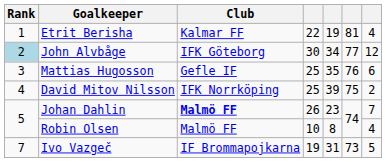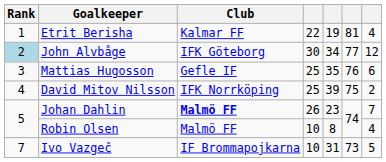 <table class="wikitable sortable" style="text-align:center">
 <tr>
 <th>Rank</th>
 <th>Goalkeeper</th>
 <th>Club<br></th>
 <th></th>
 <th></th>
 <th></th>
 <th></th>
 </tr>
 <tr>
 <td>1</td>
 <td align="left"> <a href='#'>Etrit Berisha</a></td>
 <td align="left"><a href='#'>Kalmar FF</a></td>
 <td>22</td>
 <td>19</td>
 <td>81</td>
 <td>4</td>
 </tr>
 <tr>
 <td style="background: lightblue;">2</td>
 <td align="left"> <a href='#'>John Alvbåge</a></td>
 <td align="left"><a href='#'>IFK Göteborg</a></td>
 <td>30</td>
 <td>34</td>
 <td>77</td>
 <td>12</td>
 </tr>
 <tr>
 <td>3</td>
 <td align="left"> <a href='#'>Mattias Hugosson</a></td>
 <td align="left"><a href='#'>Gefle IF</a></td>
 <td>25</td>
 <td>35</td>
 <td>76</td>
 <td>6</td>
 </tr>
 <tr>
 <td>4</td>
 <td align="left"> <a href='#'>David Mitov Nilsson</a></td>
 <td align="left"><a href='#'>IFK Norrköping</a></td>
 <td>25</td>
 <td>39</td>
 <td>75</td>
 <td>2</td>
 </tr>
 <tr>
 <td rowspan="2">5</td>
 <td align="left"> <a href='#'>Johan Dahlin</a></td>
 <td align="left"><strong><a href='#'>Malmö FF</a></strong></td>
 <td>26</td>
 <td>23</td>
 <td rowspan="2">74</td>
 <td>7</td>
 </tr>
 <tr>
 <td align="left"> <a href='#'>Robin Olsen</a></td>
 <td align="left"><a href='#'>Malmö FF</a></td>
 <td>10</td>
 <td>8</td>
 <td>4</td>
 </tr>
 <tr>
 <td>7</td>
 <td align="left"> <a href='#'>Ivo Vazgeč</a></td>
 <td align="left"><a href='#'>IF Brommapojkarna</a></td>
-<td>19</td>
+<td>10</td>
 <td>31</td>
 <td>73</td>
 <td>5</td>
 </tr>
 </table>
